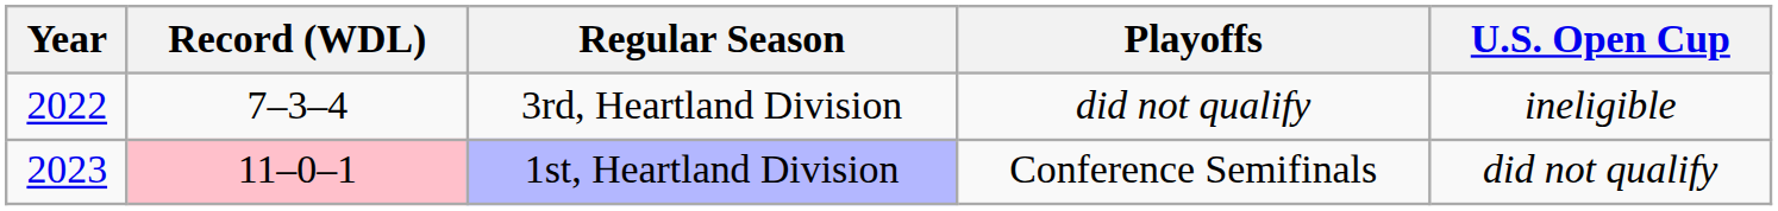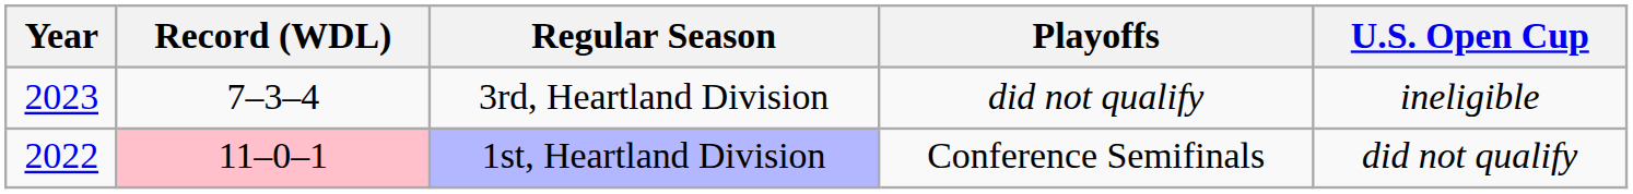 <table class="wikitable" width=50% border="2" cellpadding="4" style="font-size:90%; text-align:center;">
 <tr>
 <th>Year</th>
 <th>Record (WDL)</th>
 <th>Regular Season</th>
 <th>Playoffs</th>
 <th><a href='#'>U.S. Open Cup</a></th>
 </tr>
 <tr>
-<td><a href='#'>2022</a></td>
+<td><a href='#'>2023</a></td>
 <td>7–3–4</td>
 <td>3rd, Heartland Division</td>
 <td><em>did not qualify</em></td>
 <td><em>ineligible</em></td>
 </tr>
 <tr>
-<td><a href='#'>2023</a></td>
+<td><a href='#'>2022</a></td>
 <td style="background: pink;">11–0–1</td>
 <td bgcolor="B3B7FF">1st, Heartland Division</td>
 <td>Conference Semifinals</td>
 <td><em>did not qualify</em></td>
 </tr>
 </table>
